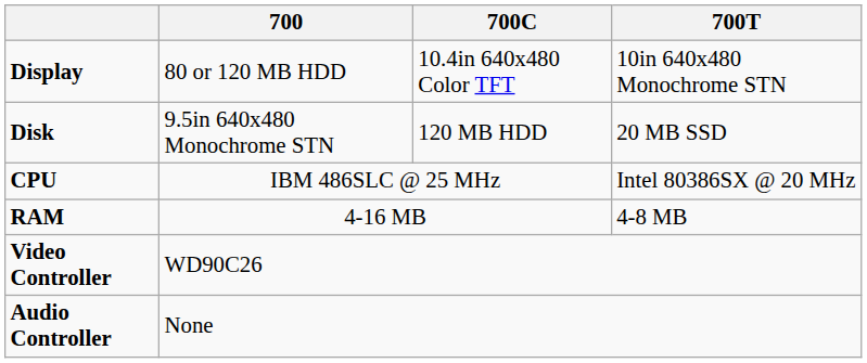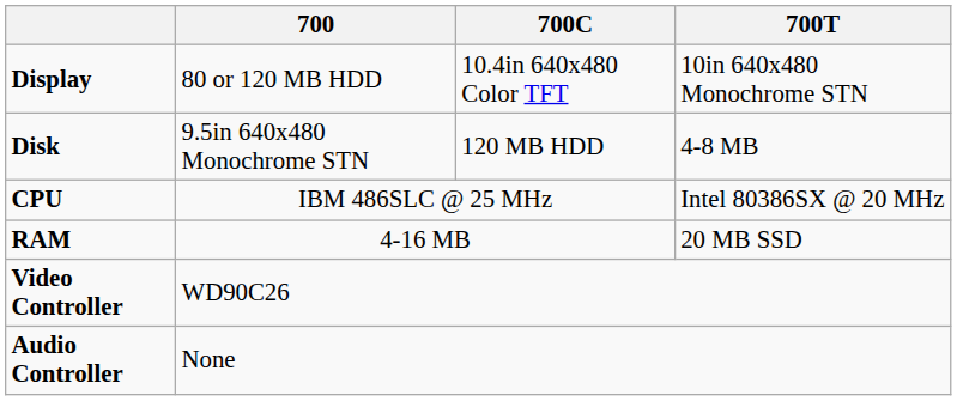 <table class="wikitable">
 <tr>
 <th></th>
 <th>700</th>
 <th>700C</th>
 <th>700T</th>
 </tr>
 <tr>
 <td><strong>Display</strong></td>
 <td>80 or 120 MB HDD</td>
 <td>10.4in 640x480 Color <a href='#'>TFT</a></td>
 <td>10in 640x480 Monochrome STN</td>
 </tr>
 <tr>
 <td><strong>Disk</strong></td>
 <td>9.5in 640x480 Monochrome STN</td>
 <td>120 MB HDD</td>
-<td>20 MB SSD</td>
+<td>4-8 MB</td>
 </tr>
 <tr>
 <td><strong>CPU</strong></td>
 <td colspan="2" style="text-align:center">IBM 486SLC @ 25 MHz</td>
 <td>Intel 80386SX @ 20 MHz</td>
 </tr>
 <tr>
 <td><strong>RAM</strong></td>
 <td colspan="2" style="text-align:center">4-16 MB</td>
-<td>4-8 MB</td>
+<td>20 MB SSD</td>
 </tr>
 <tr>
 <td><strong>Video Controller</strong></td>
 <td colspan="3">WD90C26</td>
 </tr>
 <tr>
 <td><strong>Audio Controller</strong></td>
 <td colspan="3">None</td>
 </tr>
 </table>
